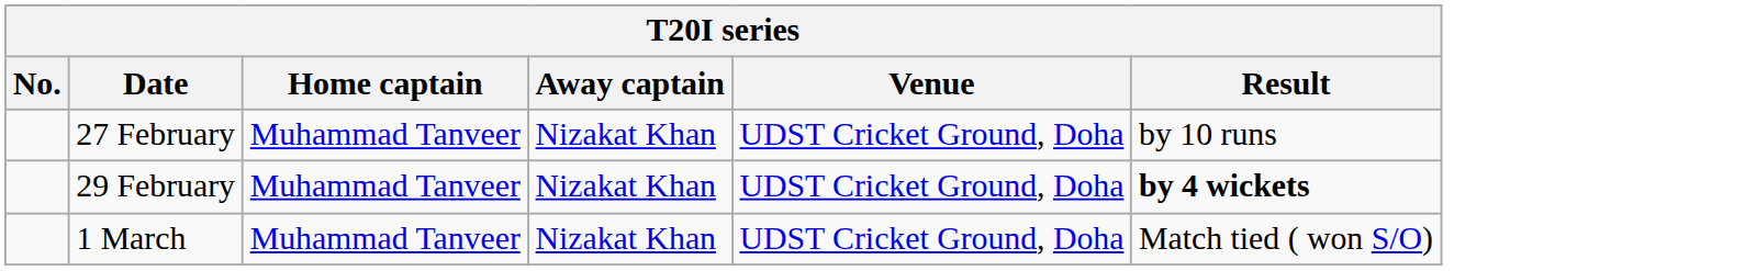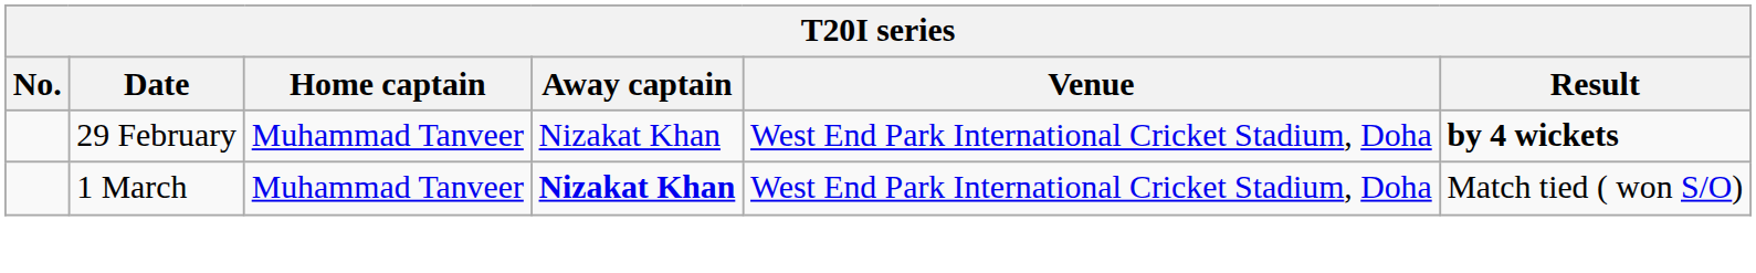 <table class="wikitable">
 <tr>
 <th colspan="6">T20I series</th>
 </tr>
 <tr>
 <th>No.</th>
 <th>Date</th>
 <th>Home captain</th>
 <th>Away captain</th>
 <th>Venue</th>
 <th>Result</th>
 </tr>
 <tr>
 <td></td>
-<td>27 February</td>
-<td><a href='#'>Muhammad Tanveer</a></td>
-<td><a href='#'>Nizakat Khan</a></td>
-<td><a href='#'>UDST Cricket Ground</a>, <a href='#'>Doha</a></td>
-<td> by 10 runs</td>
-</tr>
-<tr>
-<td></td>
 <td>29 February</td>
 <td><a href='#'>Muhammad Tanveer</a></td>
 <td><a href='#'>Nizakat Khan</a></td>
-<td><a href='#'>UDST Cricket Ground</a>, <a href='#'>Doha</a></td>
+<td><a href='#'>West End Park International Cricket Stadium</a>, <a href='#'>Doha</a></td>
 <td><strong> by 4 wickets</strong></td>
 </tr>
 <tr>
 <td></td>
 <td>1 March</td>
 <td><a href='#'>Muhammad Tanveer</a></td>
-<td><a href='#'>Nizakat Khan</a></td>
-<td><a href='#'>UDST Cricket Ground</a>, <a href='#'>Doha</a></td>
+<td><strong><a href='#'>Nizakat Khan</a></strong></td>
+<td><a href='#'>West End Park International Cricket Stadium</a>, <a href='#'>Doha</a></td>
 <td>Match tied ( won <a href='#'>S/O</a>)</td>
 </tr>
 </table>
